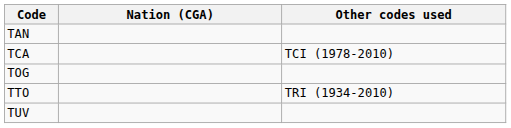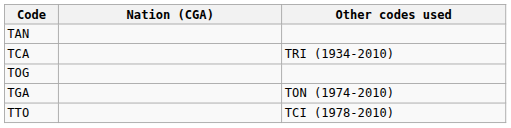 <table class="wikitable">
 <tr>
 <th style="width:4em">Code</th>
 <th style="width:18em">Nation (CGA)</th>
 <th style="width:18em">Other codes used</th>
 </tr>
 <tr>
 <td>TAN</td>
 <td></td>
 <td></td>
 </tr>
 <tr>
 <td>TCA</td>
 <td></td>
-<td>TCI (1978-2010)</td>
+<td>TRI (1934-2010)</td>
 </tr>
 <tr>
 <td>TOG</td>
 <td></td>
 <td></td>
 </tr>
 <tr>
+<td>TGA</td>
+<td></td>
+<td>TON (1974-2010)</td>
+</tr>
+<tr>
 <td>TTO</td>
 <td></td>
-<td>TRI (1934-2010)</td>
-</tr>
-<tr>
-<td>TUV</td>
-<td></td>
-<td></td>
+<td>TCI (1978-2010)</td>
 </tr>
 </table>
